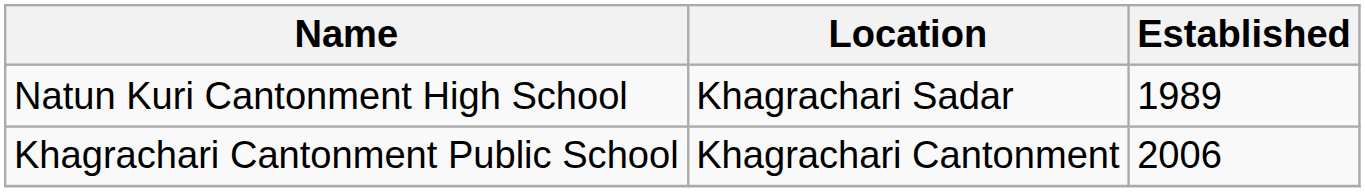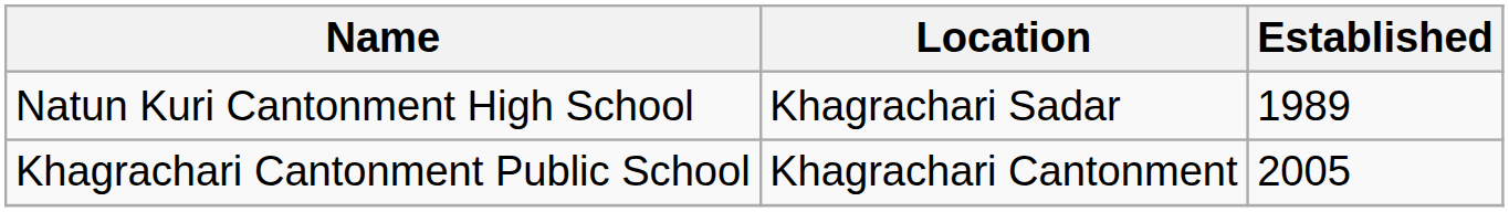 <table class="wikitable sortable">
 <tr>
 <th>Name</th>
 <th>Location</th>
 <th>Established</th>
 </tr>
 <tr>
 <td>Natun Kuri Cantonment High School</td>
 <td>Khagrachari Sadar</td>
 <td>1989</td>
 </tr>
 <tr>
 <td>Khagrachari Cantonment Public School</td>
 <td>Khagrachari Cantonment</td>
-<td>2006</td>
+<td>2005</td>
 </tr>
 <tr>
 </tr>
 </table>
